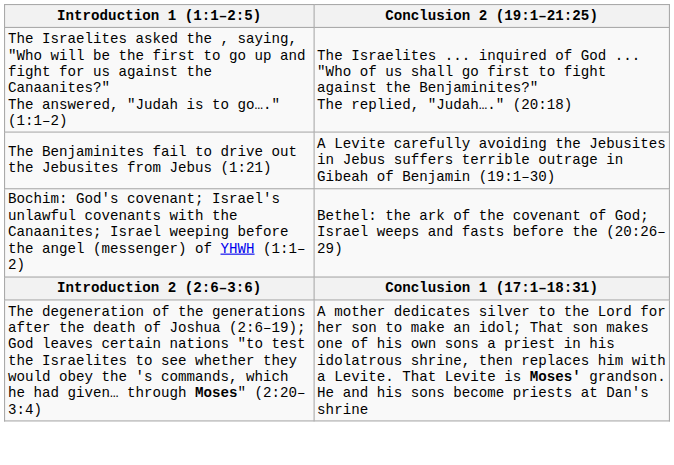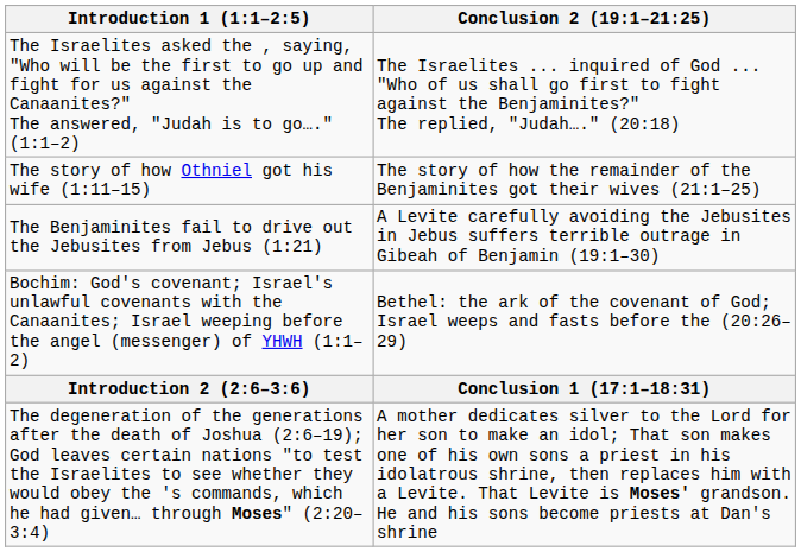 <table class=wikitable>
 <tr>
 <th>Introduction 1 (1:1–2:5)</th>
 <th>Conclusion 2 (19:1–21:25)</th>
 </tr>
 <tr>
 <td>The Israelites asked the , saying,<br>"Who will be the first to go up and fight for us against the Canaanites?"<br>The  answered, "Judah is to go…." (1:1–2)</td>
 <td>The Israelites ... inquired of God ...<br>"Who of us shall go first to fight against the Benjaminites?"<br>The  replied, "Judah…." (20:18)</td>
+</tr>
+<tr>
+<td>The story of how <a href='#'>Othniel</a> got his wife (1:11–15)</td>
+<td>The story of how the remainder of the Benjaminites got their wives (21:1–25)</td>
 </tr>
 <tr>
 <td>The Benjaminites fail to drive out the Jebusites from Jebus (1:21)</td>
 <td>A Levite carefully avoiding the Jebusites in Jebus suffers terrible outrage in Gibeah of Benjamin (19:1–30)</td>
 </tr>
 <tr>
 <td>Bochim: God's covenant; Israel's unlawful covenants with the Canaanites; Israel weeping before the angel (messenger) of <a href='#'>YHWH</a> (1:1–2)</td>
 <td>Bethel: the ark of the covenant of God; Israel weeps and fasts before the  (20:26–29)</td>
 </tr>
 <tr>
 <th>Introduction 2 (2:6–3:6)</th>
 <th>Conclusion 1 (17:1–18:31)</th>
 </tr>
 <tr>
 <td>The degeneration of the generations after the death of Joshua (2:6–19); God leaves certain nations "to test the Israelites to see whether they would obey the 's commands, which he had given… through <strong>Moses</strong>" (2:20–3:4)</td>
 <td>A mother dedicates silver to the Lord for her son to make an idol; That son makes one of his own sons a priest in his idolatrous shrine, then replaces him with a Levite. That Levite is <strong>Moses' </strong>grandson. He and his sons become priests at Dan's shrine</td>
 </tr>
 </table>
